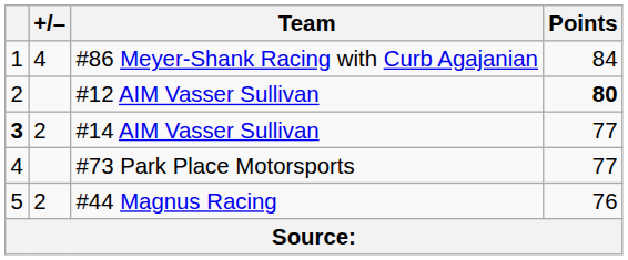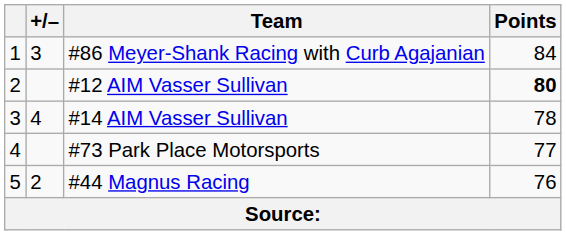 <table class="wikitable" style="font-size: 95%;">
 <tr>
 <th scope="col"></th>
 <th scope="col">+/–</th>
 <th scope="col">Team</th>
 <th scope="col">Points</th>
 </tr>
 <tr>
 <td align=center>1</td>
-<td align="left"> 4</td>
+<td align="left"> 3</td>
 <td> #86 <a href='#'>Meyer-Shank Racing</a> with <a href='#'>Curb Agajanian</a></td>
 <td align=right>84</td>
 </tr>
 <tr>
 <td align=center>2</td>
 <td align="left"></td>
 <td> #12 <a href='#'>AIM Vasser Sullivan</a></td>
 <td align=right><strong>80</strong></td>
 </tr>
 <tr>
-<td align=center><strong>3</strong></td>
-<td align="left"> 2</td>
+<td align=center>3</td>
+<td align="left"> 4</td>
 <td> #14 <a href='#'>AIM Vasser Sullivan</a></td>
-<td align=right>77</td>
+<td align=right>78</td>
 </tr>
 <tr>
 <td align=center>4</td>
 <td align="left"></td>
 <td> #73 Park Place Motorsports</td>
 <td align=right>77</td>
 </tr>
 <tr>
 <td align=center>5</td>
 <td align="left"> 2</td>
 <td> #44 <a href='#'>Magnus Racing</a></td>
 <td align=right>76</td>
 </tr>
 <tr>
 <th colspan=5>Source:</th>
 </tr>
 </table>
